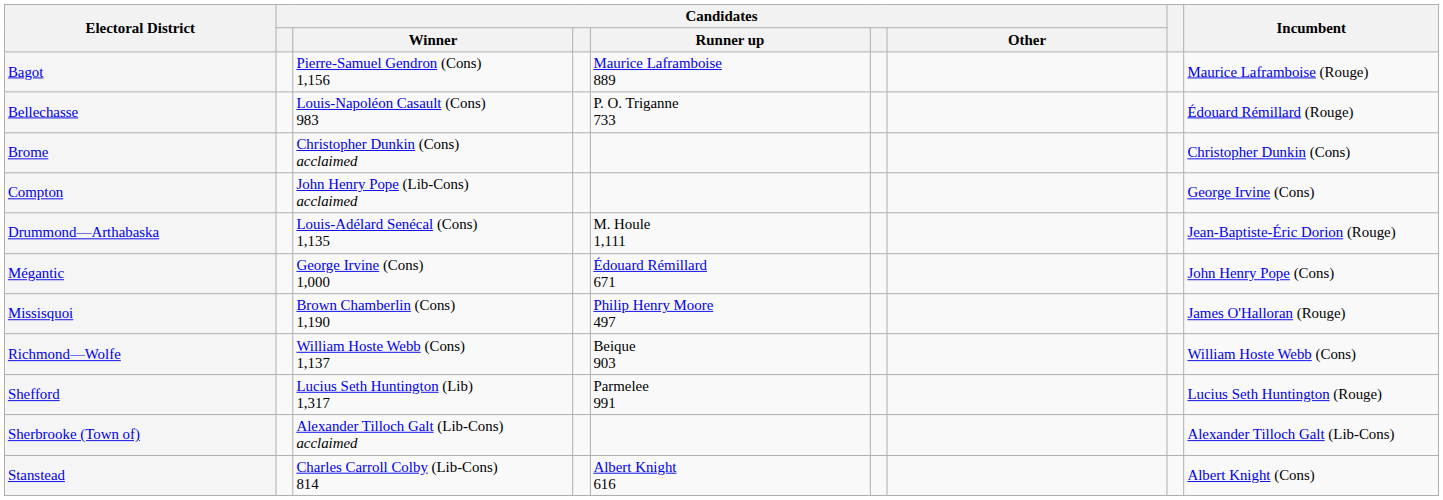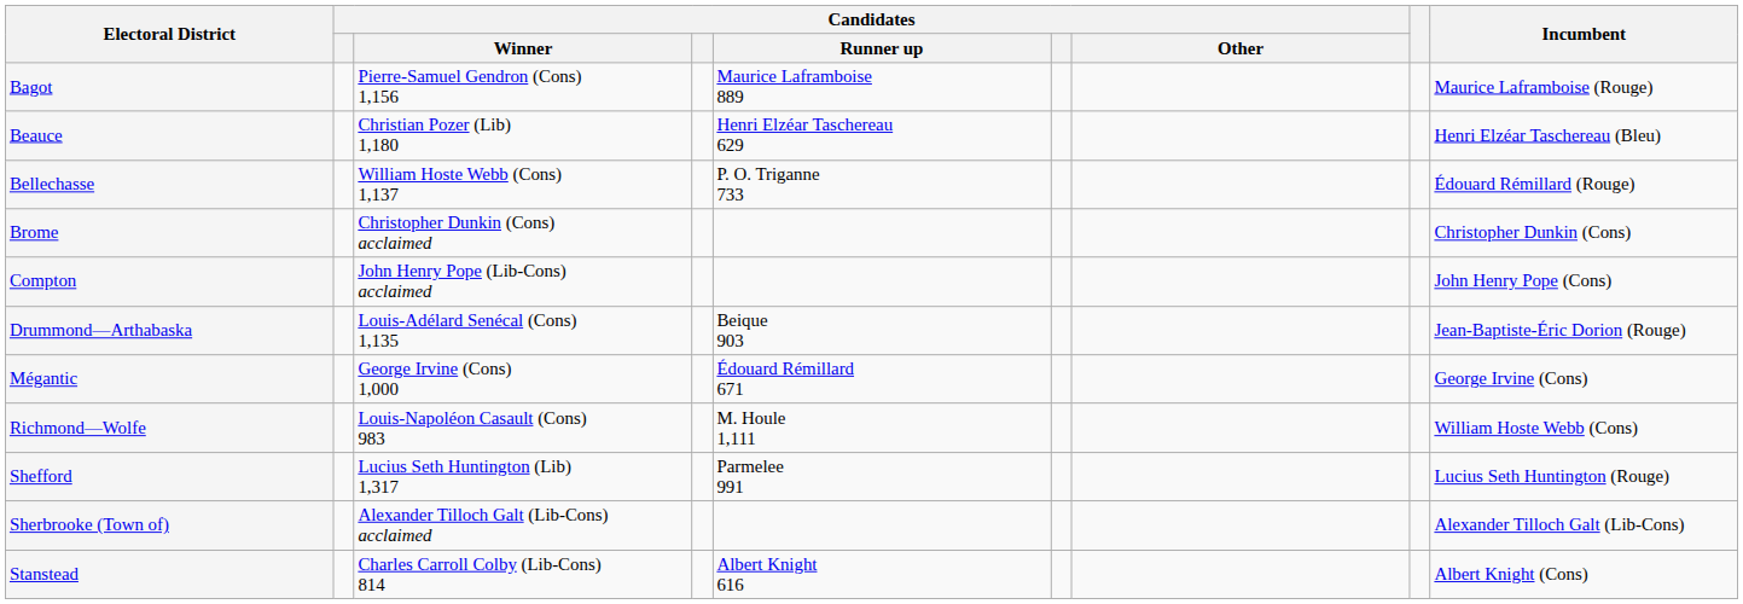 <table class="wikitable">
 <tr>
 <th width=16% rowspan=2>Electoral District</th>
 <th colspan=6>Candidates</th>
 <th width=1% rowspan=2> </th>
 <th width=15% rowspan=2>Incumbent</th>
 </tr>
 <tr>
 <th width=1%> </th>
 <th width=16.5%>Winner</th>
 <th width=1%> </th>
 <th width=16.5%>Runner up</th>
 <th width=1%> </th>
 <th width=16.5%>Other</th>
 </tr>
 <tr>
 <td style="background:whitesmoke;"><a href='#'>Bagot</a></td>
 <td></td>
 <td><a href='#'>Pierre-Samuel Gendron</a> (Cons)<br> 1,156</td>
 <td></td>
 <td><a href='#'>Maurice Laframboise</a><br> 889</td>
 <td></td>
 <td></td>
 <td></td>
 <td><a href='#'>Maurice Laframboise</a> (Rouge)</td>
 </tr>
 <tr>
+<td style="background:whitesmoke;"><a href='#'>Beauce</a></td>
+<td></td>
+<td><a href='#'>Christian Pozer</a> (Lib)<br> 1,180</td>
+<td></td>
+<td><a href='#'>Henri Elzéar Taschereau</a><br> 629</td>
+<td></td>
+<td></td>
+<td></td>
+<td><a href='#'>Henri Elzéar Taschereau</a> (Bleu)</td>
+</tr>
+<tr>
 <td style="background:whitesmoke;"><a href='#'>Bellechasse</a></td>
 <td></td>
-<td><a href='#'>Louis-Napoléon Casault</a> (Cons)<br> 983</td>
+<td><a href='#'>William Hoste Webb</a> (Cons)<br> 1,137</td>
 <td></td>
 <td>P. O. Triganne <br> 733</td>
 <td></td>
 <td></td>
 <td></td>
 <td><a href='#'>Édouard Rémillard</a> (Rouge)</td>
 </tr>
 <tr>
 <td style="background:whitesmoke;"><a href='#'>Brome</a></td>
 <td></td>
 <td><a href='#'>Christopher Dunkin</a> (Cons)<br> <em>acclaimed</em></td>
 <td></td>
 <td></td>
 <td></td>
 <td></td>
 <td></td>
 <td><a href='#'>Christopher Dunkin</a> (Cons)</td>
 </tr>
 <tr>
 <td style="background:whitesmoke;"><a href='#'>Compton</a></td>
 <td></td>
 <td><a href='#'>John Henry Pope</a> (Lib-Cons)<br> <em>acclaimed</em></td>
 <td></td>
 <td></td>
 <td></td>
 <td></td>
 <td></td>
-<td><a href='#'>George Irvine</a> (Cons)</td>
+<td><a href='#'>John Henry Pope</a> (Cons)</td>
 </tr>
 <tr>
 <td style="background:whitesmoke;"><a href='#'>Drummond—Arthabaska</a></td>
 <td></td>
 <td><a href='#'>Louis-Adélard Senécal</a> (Cons)<br> 1,135</td>
 <td></td>
-<td>M. Houle <br> 1,111</td>
+<td>Beique <br> 903</td>
 <td></td>
 <td></td>
 <td></td>
 <td><a href='#'>Jean-Baptiste-Éric Dorion</a> (Rouge)</td>
 </tr>
 <tr>
 <td style="background:whitesmoke;"><a href='#'>Mégantic</a></td>
 <td></td>
 <td><a href='#'>George Irvine</a> (Cons)<br> 1,000</td>
 <td></td>
 <td><a href='#'>Édouard Rémillard</a><br> 671</td>
 <td></td>
 <td></td>
 <td></td>
-<td><a href='#'>John Henry Pope</a> (Cons)</td>
-</tr>
-<tr>
-<td style="background:whitesmoke;"><a href='#'>Missisquoi</a></td>
-<td></td>
-<td><a href='#'>Brown Chamberlin</a> (Cons)<br> 1,190</td>
-<td></td>
-<td><a href='#'>Philip Henry Moore</a> <br> 497</td>
-<td></td>
-<td></td>
-<td></td>
-<td><a href='#'>James O'Halloran</a> (Rouge)</td>
+<td><a href='#'>George Irvine</a> (Cons)</td>
 </tr>
 <tr>
 <td style="background:whitesmoke;"><a href='#'>Richmond—Wolfe</a></td>
 <td></td>
-<td><a href='#'>William Hoste Webb</a> (Cons)<br> 1,137</td>
+<td><a href='#'>Louis-Napoléon Casault</a> (Cons)<br> 983</td>
 <td></td>
-<td>Beique <br> 903</td>
+<td>M. Houle <br> 1,111</td>
 <td></td>
 <td></td>
 <td></td>
 <td><a href='#'>William Hoste Webb</a> (Cons)</td>
 </tr>
 <tr>
 <td style="background:whitesmoke;"><a href='#'>Shefford</a></td>
 <td></td>
 <td><a href='#'>Lucius Seth Huntington</a> (Lib)<br> 1,317</td>
 <td></td>
 <td>Parmelee<br> 991</td>
 <td></td>
 <td></td>
 <td></td>
 <td><a href='#'>Lucius Seth Huntington</a> (Rouge)</td>
 </tr>
 <tr>
 <td style="background:whitesmoke;"><a href='#'>Sherbrooke (Town of)</a></td>
 <td></td>
 <td><a href='#'>Alexander Tilloch Galt</a> (Lib-Cons)<br> <em>acclaimed</em></td>
 <td></td>
 <td></td>
 <td></td>
 <td></td>
 <td></td>
 <td><a href='#'>Alexander Tilloch Galt</a> (Lib-Cons)</td>
 </tr>
 <tr>
 <td style="background:whitesmoke;"><a href='#'>Stanstead</a></td>
 <td></td>
 <td><a href='#'>Charles Carroll Colby</a> (Lib-Cons)<br> 814</td>
 <td></td>
 <td><a href='#'>Albert Knight</a><br> 616</td>
 <td></td>
 <td></td>
 <td></td>
 <td><a href='#'>Albert Knight</a> (Cons)</td>
 </tr>
 </table>
